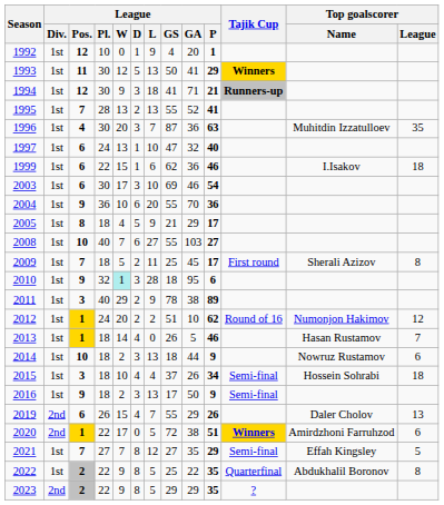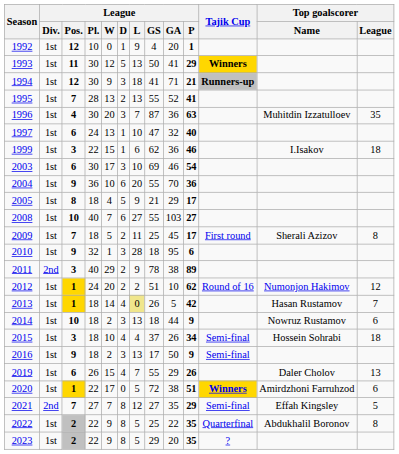 <table class="wikitable mw-collapsible mw-collapsed" align=center cellspacing="0" cellpadding="3" style="border:1px solid #AAAAAA;font-size:90%">
 <tr style="background:#efefef;">
 <th rowspan="2">Season</th>
 <th colspan="9">League</th>
 <th rowspan="2"><a href='#'>Tajik Cup</a></th>
 <th colspan="2">Top goalscorer</th>
 </tr>
 <tr>
 <th>Div.</th>
 <th>Pos.</th>
 <th>Pl.</th>
 <th>W</th>
 <th>D</th>
 <th>L</th>
 <th>GS</th>
 <th>GA</th>
 <th>P</th>
 <th>Name</th>
 <th>League</th>
 </tr>
 <tr>
 <td align=center><a href='#'>1992</a></td>
 <td align=center>1st</td>
 <td align=center><strong>12</strong></td>
 <td align=center>10</td>
 <td align=center>0</td>
 <td align=center>1</td>
 <td align=center>9</td>
 <td align=center>4</td>
 <td align=center>20</td>
 <td align=center><strong>1</strong></td>
 <td align=center></td>
 <td align=center></td>
 <td align=center></td>
 </tr>
 <tr>
 <td align=center><a href='#'>1993</a></td>
 <td align=center>1st</td>
 <td align=center><strong>11</strong></td>
 <td align=center>30</td>
 <td align=center>12</td>
 <td align=center>5</td>
 <td align=center>13</td>
 <td align=center>50</td>
 <td align=center>41</td>
 <td align=center><strong>29</strong></td>
 <td style="text-align:center; background:gold;"><strong>Winners</strong></td>
 <td align=center></td>
 <td align=center></td>
 </tr>
 <tr>
 <td align=center><a href='#'>1994</a></td>
 <td align=center>1st</td>
 <td align=center><strong>12</strong></td>
 <td align=center>30</td>
 <td align=center>9</td>
 <td align=center>3</td>
 <td align=center>18</td>
 <td align=center>41</td>
 <td align=center>71</td>
 <td align=center><strong>21</strong></td>
 <td style="text-align:center; background:silver;"><strong>Runners-up</strong></td>
 <td align=center></td>
 <td align=center></td>
 </tr>
 <tr>
 <td align=center><a href='#'>1995</a></td>
 <td align=center>1st</td>
 <td align=center><strong>7</strong></td>
 <td align=center>28</td>
 <td align=center>13</td>
 <td align=center>2</td>
 <td align=center>13</td>
 <td align=center>55</td>
 <td align=center>52</td>
 <td align=center><strong>41</strong></td>
 <td align=center></td>
 <td align=center></td>
 <td align=center></td>
 </tr>
 <tr>
 <td align=center><a href='#'>1996</a></td>
 <td align=center>1st</td>
 <td align=center><strong>4</strong></td>
 <td align=center>30</td>
 <td align=center>20</td>
 <td align=center>3</td>
 <td align=center>7</td>
 <td align=center>87</td>
 <td align=center>36</td>
 <td align=center><strong>63</strong></td>
 <td align=center></td>
 <td align=center>Muhitdin Izzatulloev</td>
 <td align=center>35</td>
 </tr>
 <tr>
 <td align=center><a href='#'>1997</a></td>
 <td align=center>1st</td>
 <td align=center><strong>6</strong></td>
 <td align=center>24</td>
 <td align=center>13</td>
 <td align=center>1</td>
 <td align=center>10</td>
 <td align=center>47</td>
 <td align=center>32</td>
 <td align=center><strong>40</strong></td>
 <td align=center></td>
 <td align=center></td>
 <td align=center></td>
 </tr>
 <tr>
 <td align=center><a href='#'>1999</a></td>
 <td align=center>1st</td>
-<td align=center><strong>6</strong></td>
+<td align=center><strong>3</strong></td>
 <td align=center>22</td>
 <td align=center>15</td>
 <td align=center>1</td>
 <td align=center>6</td>
 <td align=center>62</td>
 <td align=center>36</td>
 <td align=center><strong>46</strong></td>
 <td align=center></td>
 <td align=center>I.Isakov</td>
 <td align=center>18</td>
 </tr>
 <tr>
 <td align=center><a href='#'>2003</a></td>
 <td align=center>1st</td>
 <td align=center><strong>6</strong></td>
 <td align=center>30</td>
 <td align=center>17</td>
 <td align=center>3</td>
 <td align=center>10</td>
 <td align=center>69</td>
 <td align=center>46</td>
 <td align=center><strong>54</strong></td>
 <td align=center></td>
 <td align=center></td>
 <td align=center></td>
 </tr>
 <tr>
 <td align=center><a href='#'>2004</a></td>
 <td align=center>1st</td>
 <td align=center><strong>9</strong></td>
 <td align=center>36</td>
 <td align=center>10</td>
 <td align=center>6</td>
 <td align=center>20</td>
 <td align=center>55</td>
 <td align=center>70</td>
 <td align=center><strong>36</strong></td>
 <td align=center></td>
 <td align=center></td>
 <td align=center></td>
 </tr>
 <tr>
 <td align=center><a href='#'>2005</a></td>
 <td align=center>1st</td>
 <td align=center><strong>8</strong></td>
 <td align=center>18</td>
 <td align=center>4</td>
 <td align=center>5</td>
 <td align=center>9</td>
 <td align=center>21</td>
 <td align=center>29</td>
 <td align=center><strong>17</strong></td>
 <td align=center></td>
 <td align=center></td>
 <td align=center></td>
 </tr>
 <tr>
 <td align=center><a href='#'>2008</a></td>
 <td align=center>1st</td>
 <td align=center><strong>10</strong></td>
 <td align=center>40</td>
 <td align=center>7</td>
 <td align=center>6</td>
 <td align=center>27</td>
 <td align=center>55</td>
 <td align=center>103</td>
 <td align=center><strong>27</strong></td>
 <td align=center></td>
 <td align=center></td>
 <td align=center></td>
 </tr>
 <tr>
 <td align=center><a href='#'>2009</a></td>
 <td align=center>1st</td>
 <td align=center><strong>7</strong></td>
 <td align=center>18</td>
 <td align=center>5</td>
 <td align=center>2</td>
 <td align=center>11</td>
 <td align=center>25</td>
 <td align=center>45</td>
 <td align=center><strong>17</strong></td>
 <td align=center><a href='#'>First round</a></td>
 <td align=center> Sherali Azizov</td>
 <td align=center>8</td>
 </tr>
 <tr>
 <td align=center><a href='#'>2010</a></td>
 <td align=center>1st</td>
 <td align=center><strong>9</strong></td>
 <td align=center>32</td>
-<td align=center style="background: paleturquoise;">1</td>
+<td align=center>1</td>
 <td align=center>3</td>
 <td align=center>28</td>
 <td align=center>18</td>
 <td align=center>95</td>
 <td align=center><strong>6</strong></td>
 <td align=center></td>
 <td align=center></td>
 <td align=center></td>
 </tr>
 <tr>
 <td align=center><a href='#'>2011</a></td>
-<td align=center>1st</td>
+<td align=center><a href='#'>2nd</a></td>
 <td align=center><strong>3</strong></td>
 <td align=center>40</td>
 <td align=center>29</td>
 <td align=center>2</td>
 <td align=center>9</td>
 <td align=center>78</td>
 <td align=center>38</td>
 <td align=center><strong>89</strong></td>
 <td align=center></td>
 <td align=center></td>
 <td align=center></td>
 </tr>
 <tr>
 <td align=center><a href='#'>2012</a></td>
 <td align=center>1st</td>
 <td style="text-align:center; background:gold;"><strong>1</strong></td>
 <td align=center>24</td>
 <td align=center>20</td>
 <td align=center>2</td>
 <td align=center>2</td>
 <td align=center>51</td>
 <td align=center>10</td>
 <td align=center><strong>62</strong></td>
 <td align=center><a href='#'>Round of 16</a></td>
 <td align=center> <a href='#'>Numonjon Hakimov</a></td>
 <td align=center>12</td>
 </tr>
 <tr>
 <td align=center><a href='#'>2013</a></td>
 <td align=center>1st</td>
 <td style="text-align:center; background:gold;"><strong>1</strong></td>
 <td align=center>18</td>
 <td align=center>14</td>
 <td align=center>4</td>
-<td align=center>0</td>
+<td align=center style="background: khaki;">0</td>
 <td align=center>26</td>
 <td align=center>5</td>
-<td align=center><strong>46</strong></td>
+<td align=center><strong>42</strong></td>
 <td align=center></td>
 <td align=center> Hasan Rustamov</td>
 <td align=center>7</td>
 </tr>
 <tr>
 <td align=center><a href='#'>2014</a></td>
 <td align=center>1st</td>
 <td align=center><strong>10</strong></td>
 <td align=center>18</td>
 <td align=center>2</td>
 <td align=center>3</td>
 <td align=center>13</td>
 <td align=center>18</td>
 <td align=center>44</td>
 <td align=center><strong>9</strong></td>
 <td align=center></td>
 <td align=center> Nowruz Rustamov</td>
 <td align=center>6</td>
 </tr>
 <tr>
 <td align=center><a href='#'>2015</a></td>
 <td align=center>1st</td>
 <td align=center><strong>3</strong></td>
 <td align=center>18</td>
 <td align=center>10</td>
 <td align=center>4</td>
 <td align=center>4</td>
 <td align=center>37</td>
 <td align=center>26</td>
 <td align=center><strong>34</strong></td>
 <td align=center><a href='#'>Semi-final</a></td>
 <td align=center> Hossein Sohrabi</td>
 <td align=center>18</td>
 </tr>
 <tr>
 <td align=center><a href='#'>2016</a></td>
 <td align=center>1st</td>
 <td align=center><strong>9</strong></td>
 <td align=center>18</td>
 <td align=center>2</td>
 <td align=center>3</td>
 <td align=center>13</td>
 <td align=center>17</td>
 <td align=center>50</td>
 <td align=center><strong>9</strong></td>
 <td align=center><a href='#'>Semi-final</a></td>
 <td align=center></td>
 <td align=center></td>
 </tr>
 <tr>
 <td align=center><a href='#'>2019</a></td>
-<td align=center><a href='#'>2nd</a></td>
+<td align=center>1st</td>
 <td align=center><strong>6</strong></td>
 <td align=center>26</td>
 <td align=center>15</td>
 <td align=center>4</td>
 <td align=center>7</td>
 <td align=center>55</td>
 <td align=center>29</td>
 <td align=center><strong>26</strong></td>
 <td align=center></td>
 <td align=center> Daler Cholov</td>
 <td align=center>13</td>
 </tr>
 <tr>
 <td align=center><a href='#'>2020</a></td>
-<td align=center><a href='#'>2nd</a></td>
+<td align=center>1st</td>
 <td style="text-align:center; background:gold;"><strong>1</strong></td>
 <td align=center>22</td>
 <td align=center>17</td>
 <td align=center>0</td>
 <td align=center>5</td>
 <td align=center>72</td>
 <td align=center>38</td>
 <td align=center><strong>51</strong></td>
 <td style="text-align:center; background:gold;"><strong><a href='#'>Winners</a></strong></td>
 <td align=center> Amirdzhoni Farruhzod</td>
 <td align=center>6</td>
 </tr>
 <tr>
 <td align=center><a href='#'>2021</a></td>
-<td align=center>1st</td>
+<td align=center><a href='#'>2nd</a></td>
 <td align=center><strong>7</strong></td>
 <td align=center>27</td>
 <td align=center>7</td>
 <td align=center>8</td>
 <td align=center>12</td>
 <td align=center>27</td>
 <td align=center>35</td>
 <td align=center><strong>29</strong></td>
 <td align=center><a href='#'>Semi-final</a></td>
 <td align=center> Effah Kingsley</td>
 <td align=center>5</td>
 </tr>
 <tr>
 <td align=center><a href='#'>2022</a></td>
 <td align=center>1st</td>
 <td style="text-align:center; background:silver;"><strong>2</strong></td>
 <td align=center>22</td>
 <td align=center>9</td>
 <td align=center>8</td>
 <td align=center>5</td>
 <td align=center>25</td>
 <td align=center>22</td>
 <td align=center><strong>35</strong></td>
 <td align=center><a href='#'>Quarterfinal</a></td>
 <td align=center> Abdukhalil Boronov</td>
 <td align=center>8</td>
 </tr>
 <tr>
 <td align=center><a href='#'>2023</a></td>
-<td align=center><a href='#'>2nd</a></td>
+<td align=center>1st</td>
 <td style="text-align:center; background:silver;"><strong>2</strong></td>
 <td align=center>22</td>
 <td align=center>9</td>
 <td align=center>8</td>
 <td align=center>5</td>
 <td align=center>29</td>
-<td align=center>29</td>
+<td align=center>20</td>
 <td align=center><strong>35</strong></td>
 <td align=center><a href='#'>?</a></td>
 <td align=center></td>
 <td align=center></td>
 </tr>
 </table>
